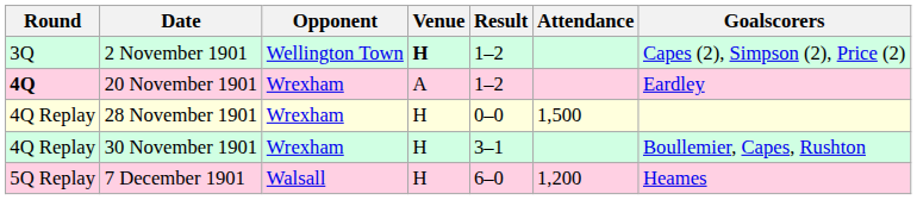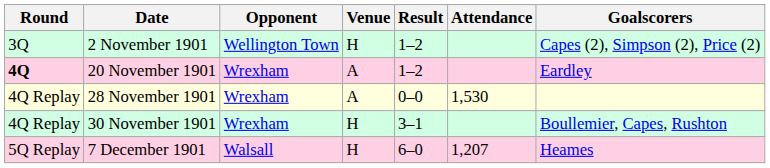 <table class="wikitable">
 <tr>
 <th>Round</th>
 <th>Date</th>
 <th>Opponent</th>
 <th>Venue</th>
 <th>Result</th>
 <th>Attendance</th>
 <th>Goalscorers</th>
 </tr>
 <tr style="background-color: #d0ffe3;">
 <td>3Q</td>
 <td>2 November 1901</td>
 <td><a href='#'>Wellington Town</a></td>
-<td><strong>H</strong></td>
+<td>H</td>
 <td>1–2</td>
 <td></td>
 <td><a href='#'>Capes</a> (2), <a href='#'>Simpson</a> (2), <a href='#'>Price</a> (2)</td>
 </tr>
 <tr style="background-color: #ffd0e3;">
 <td><strong>4Q</strong></td>
 <td>20 November 1901</td>
 <td><a href='#'>Wrexham</a></td>
 <td>A</td>
 <td>1–2</td>
 <td></td>
 <td><a href='#'>Eardley</a></td>
 </tr>
 <tr style="background-color: #ffffdd;">
 <td>4Q Replay</td>
 <td>28 November 1901</td>
 <td><a href='#'>Wrexham</a></td>
-<td>H</td>
+<td>A</td>
 <td>0–0</td>
-<td>1,500</td>
+<td>1,530</td>
 <td></td>
 </tr>
 <tr style="background-color: #d0ffe3;">
 <td>4Q Replay</td>
 <td>30 November 1901</td>
 <td><a href='#'>Wrexham</a></td>
 <td>H</td>
 <td>3–1</td>
 <td></td>
 <td><a href='#'>Boullemier</a>, <a href='#'>Capes</a>, <a href='#'>Rushton</a></td>
 </tr>
 <tr style="background-color: #ffd0e3;">
 <td>5Q Replay</td>
 <td>7 December 1901</td>
 <td><a href='#'>Walsall</a></td>
 <td>H</td>
 <td>6–0</td>
-<td>1,200</td>
+<td>1,207</td>
 <td><a href='#'>Heames</a></td>
 </tr>
 </table>
